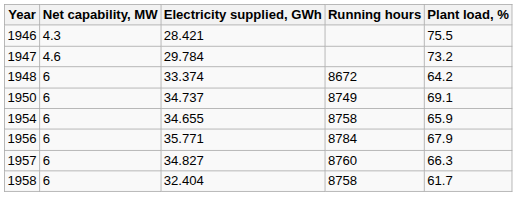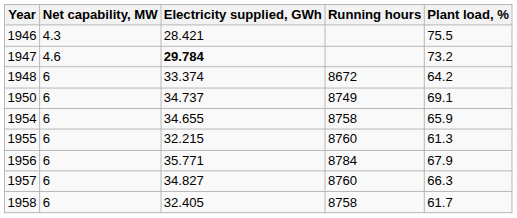 <table class="wikitable">
 <tr>
 <th>Year</th>
 <th>Net capability, MW</th>
 <th>Electricity supplied, GWh</th>
 <th>Running hours</th>
 <th>Plant load, %</th>
 </tr>
 <tr>
 <td>1946</td>
 <td>4.3</td>
 <td>28.421</td>
 <td></td>
 <td>75.5</td>
 </tr>
 <tr>
 <td>1947</td>
 <td>4.6</td>
-<td>29.784</td>
+<td><strong>29.784</strong></td>
 <td></td>
 <td>73.2</td>
 </tr>
 <tr>
 <td>1948</td>
 <td>6</td>
 <td>33.374</td>
 <td>8672</td>
 <td>64.2</td>
 </tr>
 <tr>
 <td>1950</td>
 <td>6</td>
 <td>34.737</td>
 <td>8749</td>
 <td>69.1</td>
 </tr>
 <tr>
 <td>1954</td>
 <td>6</td>
 <td>34.655</td>
 <td>8758</td>
 <td>65.9</td>
 </tr>
 <tr>
+<td>1955</td>
+<td>6</td>
+<td>32.215</td>
+<td>8760</td>
+<td>61.3</td>
+</tr>
+<tr>
 <td>1956</td>
 <td>6</td>
 <td>35.771</td>
 <td>8784</td>
 <td>67.9</td>
 </tr>
 <tr>
 <td>1957</td>
 <td>6</td>
 <td>34.827</td>
 <td>8760</td>
 <td>66.3</td>
 </tr>
 <tr>
 <td>1958</td>
 <td>6</td>
-<td>32.404</td>
+<td>32.405</td>
 <td>8758</td>
 <td>61.7</td>
 </tr>
 </table>
